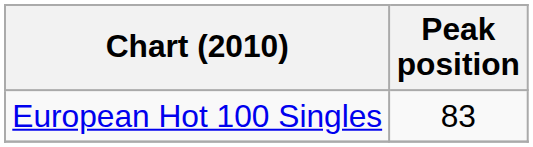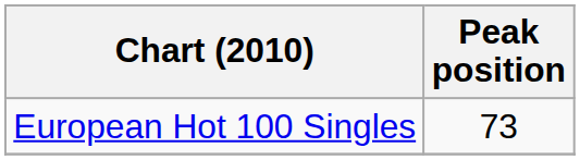 <table class="wikitable">
 <tr>
 <th>Chart (2010)</th>
 <th>Peak<br>position</th>
 </tr>
 <tr>
 <td><a href='#'>European Hot 100 Singles</a></td>
-<td style="text-align:center;">83</td>
+<td style="text-align:center;">73</td>
 </tr>
 <tr>
 </tr>
 <tr>
 </tr>
 <tr>
 </tr>
 </table>
